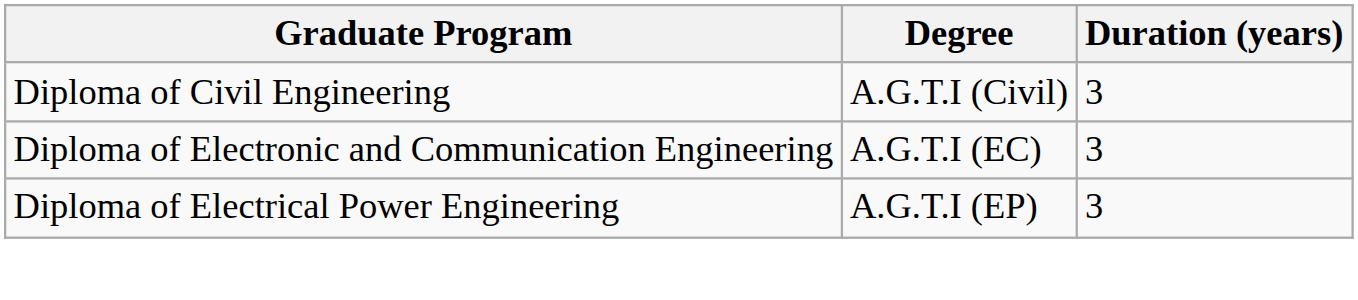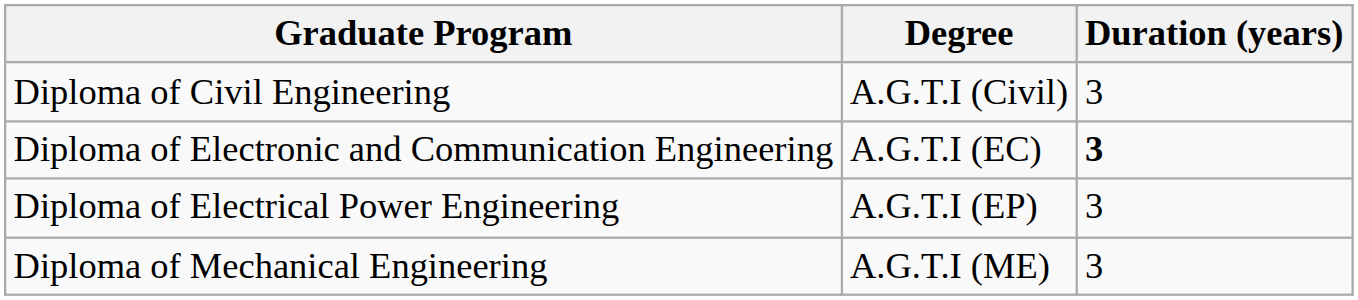 <table class="wikitable">
 <tr>
 <th>Graduate Program</th>
 <th>Degree</th>
 <th>Duration (years)</th>
 </tr>
 <tr>
 <td>Diploma of Civil Engineering</td>
 <td>A.G.T.I (Civil)</td>
 <td>3</td>
 </tr>
 <tr>
 <td>Diploma of Electronic and Communication Engineering</td>
 <td>A.G.T.I (EC)</td>
-<td>3</td>
+<td><strong>3</strong></td>
 </tr>
 <tr>
 <td>Diploma of Electrical Power Engineering</td>
 <td>A.G.T.I (EP)</td>
 <td>3</td>
 </tr>
+<tr>
+<td>Diploma of Mechanical Engineering</td>
+<td>A.G.T.I (ME)</td>
+<td>3</td>
+</tr>
 </table>
